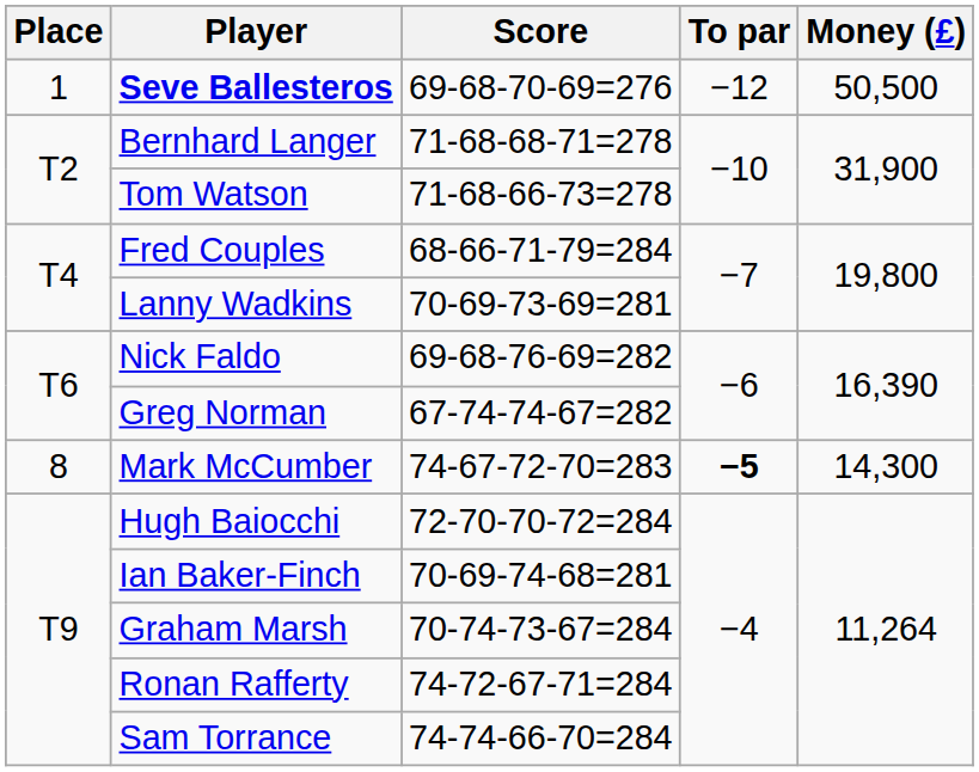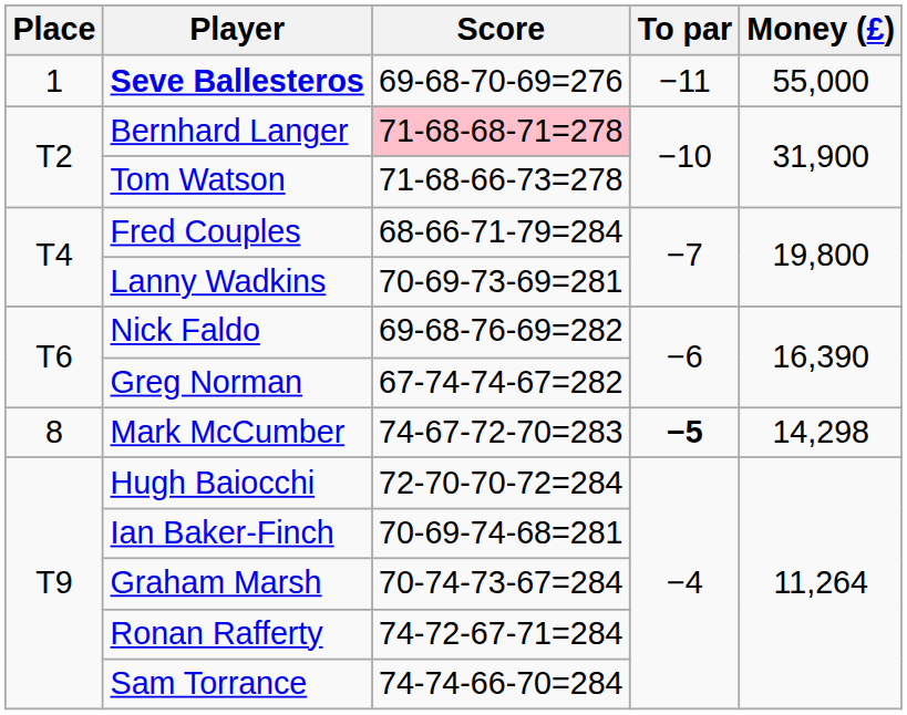 <table class="wikitable">
 <tr>
 <th>Place</th>
 <th>Player</th>
 <th>Score</th>
 <th>To par</th>
 <th>Money (<a href='#'>£</a>)</th>
 </tr>
 <tr>
 <td align="center">1</td>
 <td> <strong><a href='#'>Seve Ballesteros</a></strong></td>
 <td>69-68-70-69=276</td>
-<td align="center">−12</td>
-<td align=center>50,500</td>
+<td align="center">−11</td>
+<td align=center>55,000</td>
 </tr>
 <tr>
 <td rowspan=2 align="center">T2</td>
 <td> <a href='#'>Bernhard Langer</a></td>
-<td>71-68-68-71=278</td>
+<td style="background: pink;">71-68-68-71=278</td>
 <td rowspan=2 align="center">−10</td>
 <td rowspan=2 align=center>31,900</td>
 </tr>
 <tr>
 <td> <a href='#'>Tom Watson</a></td>
 <td>71-68-66-73=278</td>
 </tr>
 <tr>
 <td rowspan=2 align="center">T4</td>
 <td> <a href='#'>Fred Couples</a></td>
 <td>68-66-71-79=284</td>
 <td rowspan=2 align="center">−7</td>
 <td rowspan=2 align=center>19,800</td>
 </tr>
 <tr>
 <td> <a href='#'>Lanny Wadkins</a></td>
 <td>70-69-73-69=281</td>
 </tr>
 <tr>
 <td rowspan=2 align="center">T6</td>
 <td> <a href='#'>Nick Faldo</a></td>
 <td>69-68-76-69=282</td>
 <td rowspan=2 align="center">−6</td>
 <td rowspan=2 align=center>16,390</td>
 </tr>
 <tr>
 <td> <a href='#'>Greg Norman</a></td>
 <td>67-74-74-67=282</td>
 </tr>
 <tr>
 <td align="center">8</td>
 <td> <a href='#'>Mark McCumber</a></td>
 <td>74-67-72-70=283</td>
 <td align="center"><strong>−5</strong></td>
-<td align=center>14,300</td>
+<td align=center>14,298</td>
 </tr>
 <tr>
 <td rowspan=5 align="center">T9</td>
 <td> <a href='#'>Hugh Baiocchi</a></td>
 <td>72-70-70-72=284</td>
 <td rowspan=5 align="center">−4</td>
 <td rowspan=5 align=center>11,264</td>
 </tr>
 <tr>
 <td> <a href='#'>Ian Baker-Finch</a></td>
 <td>70-69-74-68=281</td>
 </tr>
 <tr>
 <td> <a href='#'>Graham Marsh</a></td>
 <td>70-74-73-67=284</td>
 </tr>
 <tr>
 <td> <a href='#'>Ronan Rafferty</a></td>
 <td>74-72-67-71=284</td>
 </tr>
 <tr>
 <td> <a href='#'>Sam Torrance</a></td>
 <td>74-74-66-70=284</td>
 </tr>
 </table>
